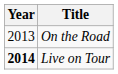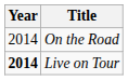 <table class="wikitable sortable">
 <tr>
 <th>Year</th>
 <th>Title</th>
 </tr>
 <tr>
-<td>2013</td>
+<td>2014</td>
 <td><em>On the Road</em></td>
 </tr>
 <tr>
 <td><strong>2014</strong></td>
 <td><em>Live on Tour</em></td>
 </tr>
 </table>
